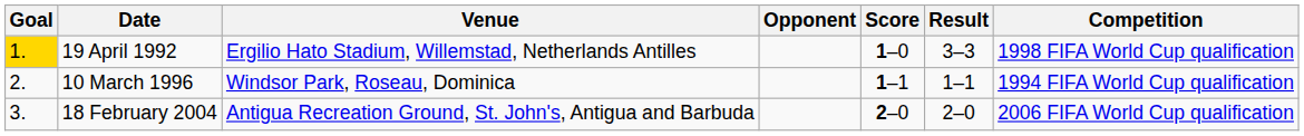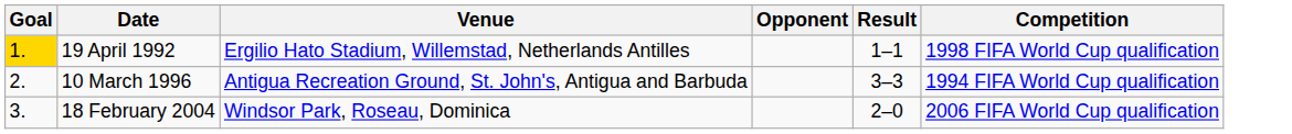 <table class="wikitable plainrowheaders sortable">
 <tr>
 <th>Goal</th>
 <th>Date</th>
 <th>Venue</th>
 <th>Opponent</th>
-<th>Score</th>
 <th>Result</th>
 <th>Competition</th>
 </tr>
 <tr>
 <td style="background: gold;">1.</td>
 <td>19 April 1992</td>
 <td><a href='#'>Ergilio Hato Stadium</a>, <a href='#'>Willemstad</a>, Netherlands Antilles</td>
 <td></td>
-<td align=center><strong>1</strong>–0</td>
-<td align=center>3–3</td>
+<td align=center>1–1</td>
 <td><a href='#'>1998 FIFA World Cup qualification</a></td>
 </tr>
 <tr>
 <td>2.</td>
 <td>10 March 1996</td>
-<td><a href='#'>Windsor Park</a>, <a href='#'>Roseau</a>, Dominica</td>
+<td><a href='#'>Antigua Recreation Ground</a>, <a href='#'>St. John's</a>, Antigua and Barbuda</td>
 <td></td>
-<td align=center><strong>1</strong>–1</td>
-<td align=center>1–1</td>
+<td align=center>3–3</td>
 <td><a href='#'>1994 FIFA World Cup qualification</a></td>
 </tr>
 <tr>
 <td>3.</td>
 <td>18 February 2004</td>
-<td><a href='#'>Antigua Recreation Ground</a>, <a href='#'>St. John's</a>, Antigua and Barbuda</td>
+<td><a href='#'>Windsor Park</a>, <a href='#'>Roseau</a>, Dominica</td>
 <td></td>
-<td align=center><strong>2</strong>–0</td>
 <td align=center>2–0</td>
 <td><a href='#'>2006 FIFA World Cup qualification</a></td>
 </tr>
 </table>
